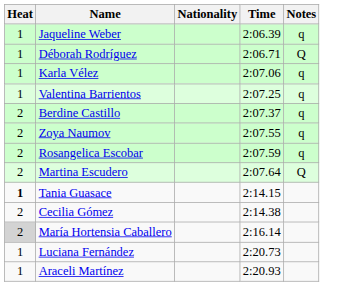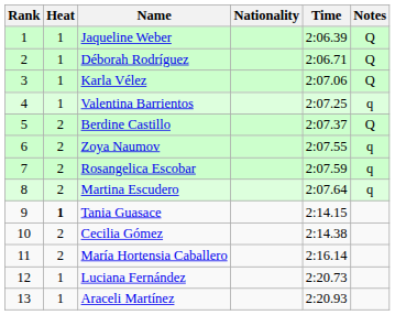 <table class="wikitable sortable" style="text-align:center">
 <tr>
+<th>Rank</th>
 <th>Heat</th>
 <th>Name</th>
 <th>Nationality</th>
 <th>Time</th>
 <th>Notes</th>
 </tr>
 <tr bgcolor=ccffcc>
 <td>1</td>
+<td>1</td>
 <td align=left><a href='#'>Jaqueline Weber</a></td>
 <td align=left></td>
 <td>2:06.39</td>
-<td>q</td>
+<td>Q</td>
 </tr>
 <tr bgcolor=ccffcc>
+<td>2</td>
 <td>1</td>
 <td align=left><a href='#'>Déborah Rodríguez</a></td>
 <td align=left></td>
 <td>2:06.71</td>
 <td>Q</td>
 </tr>
 <tr bgcolor=ccffcc>
+<td>3</td>
 <td>1</td>
 <td align=left><a href='#'>Karla Vélez</a></td>
 <td align=left></td>
 <td>2:07.06</td>
-<td>q</td>
+<td>Q</td>
 </tr>
 <tr bgcolor=ddffdd>
+<td>4</td>
 <td>1</td>
 <td align=left><a href='#'>Valentina Barrientos</a></td>
 <td align=left></td>
 <td>2:07.25</td>
 <td>q</td>
 </tr>
 <tr bgcolor=ccffcc>
+<td>5</td>
 <td>2</td>
 <td align=left><a href='#'>Berdine Castillo</a></td>
 <td align=left></td>
 <td>2:07.37</td>
-<td>q</td>
+<td>Q</td>
 </tr>
 <tr bgcolor=ccffcc>
+<td>6</td>
 <td>2</td>
 <td align=left><a href='#'>Zoya Naumov</a></td>
 <td align=left></td>
 <td>2:07.55</td>
 <td>q</td>
 </tr>
 <tr bgcolor=ccffcc>
+<td>7</td>
 <td>2</td>
 <td align=left><a href='#'>Rosangelica Escobar</a></td>
 <td align=left></td>
 <td>2:07.59</td>
 <td>q</td>
 </tr>
 <tr bgcolor=ddffdd>
+<td>8</td>
 <td>2</td>
 <td align=left><a href='#'>Martina Escudero</a></td>
 <td align=left></td>
 <td>2:07.64</td>
-<td>Q</td>
+<td>q</td>
 </tr>
 <tr>
+<td>9</td>
 <td><strong>1</strong></td>
 <td align=left><a href='#'>Tania Guasace</a></td>
 <td align=left></td>
 <td>2:14.15</td>
 <td></td>
 </tr>
 <tr>
+<td>10</td>
 <td>2</td>
 <td align=left><a href='#'>Cecilia Gómez</a></td>
 <td align=left></td>
 <td>2:14.38</td>
 <td></td>
 </tr>
 <tr>
-<td style="background: lightgrey;">2</td>
+<td>11</td>
+<td>2</td>
 <td align=left><a href='#'>María Hortensia Caballero</a></td>
 <td align=left></td>
 <td>2:16.14</td>
 <td></td>
 </tr>
 <tr>
+<td>12</td>
 <td>1</td>
 <td align=left><a href='#'>Luciana Fernández</a></td>
 <td align=left></td>
 <td>2:20.73</td>
 <td></td>
 </tr>
 <tr>
+<td>13</td>
 <td>1</td>
 <td align=left><a href='#'>Araceli Martínez</a></td>
 <td align=left></td>
 <td>2:20.93</td>
 <td></td>
 </tr>
 </table>
